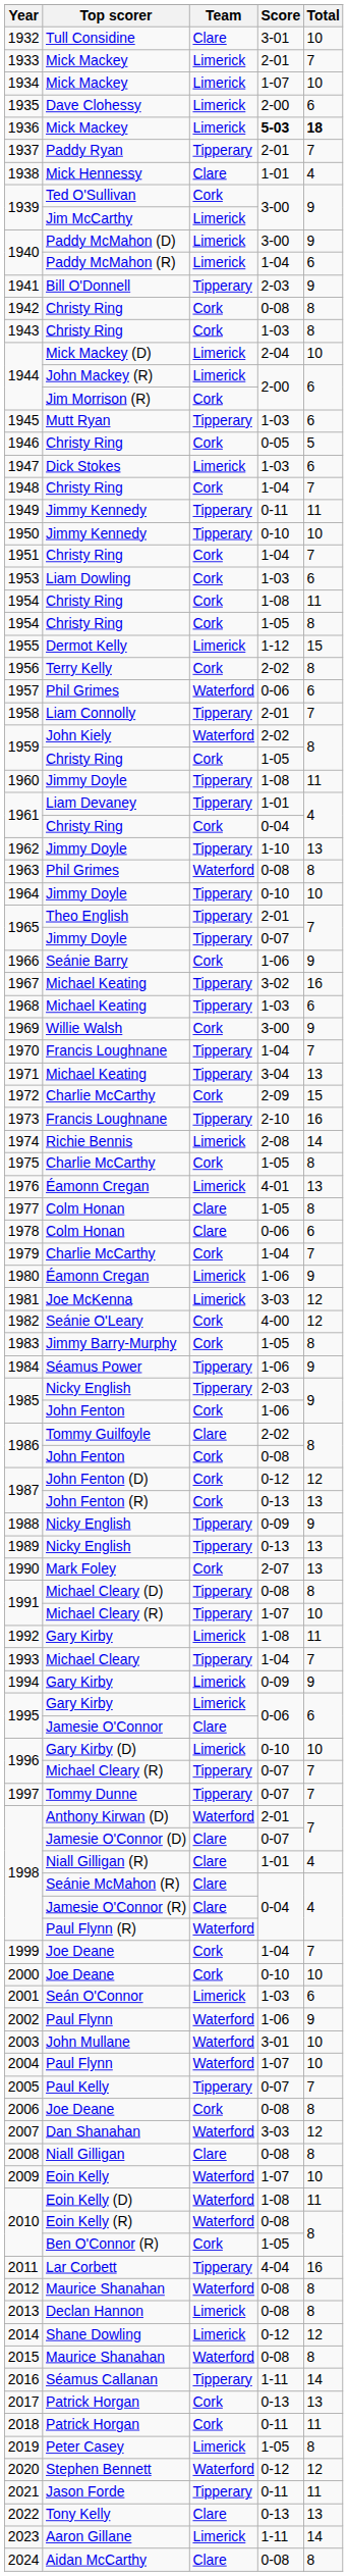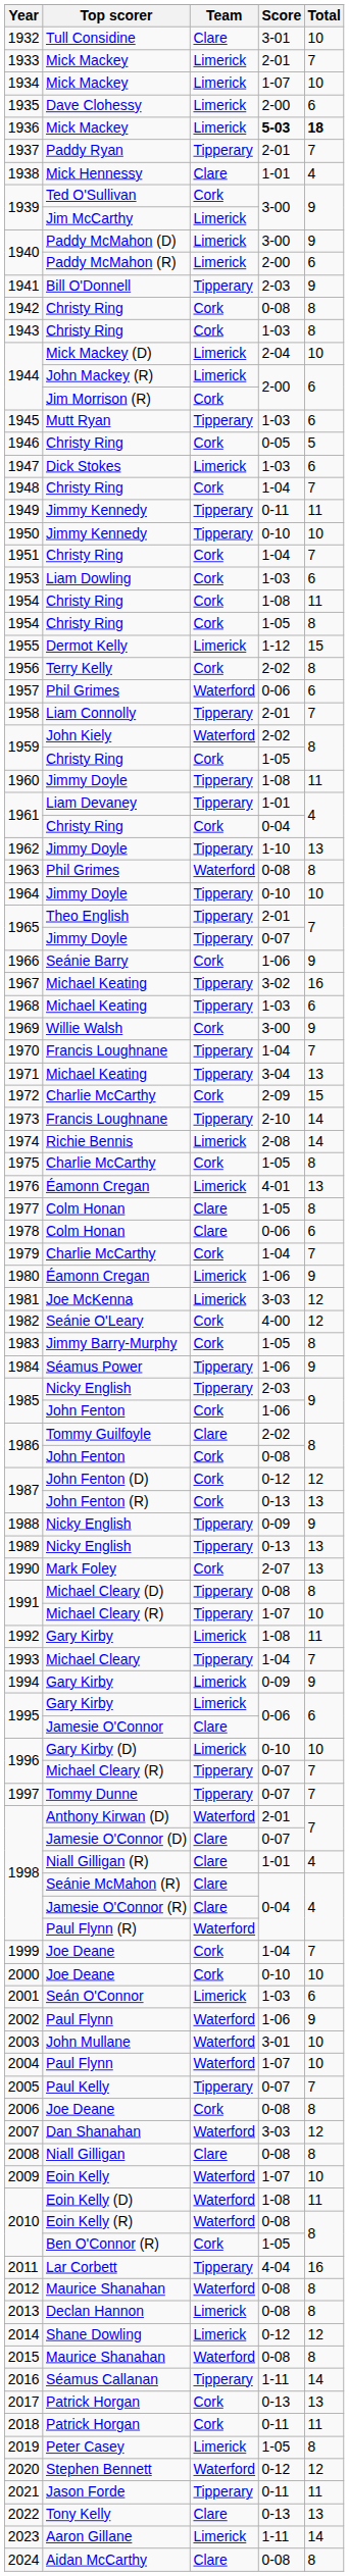 <table class="wikitable sortable">
 <tr>
 </tr>
 <tr>
 <th>Year</th>
 <th>Top scorer</th>
 <th>Team</th>
 <th>Score</th>
 <th>Total</th>
 </tr>
 <tr>
 <td>1932</td>
 <td style="text-align:left;"><a href='#'>Tull Considine</a></td>
 <td style="text-align:left;"><a href='#'>Clare</a></td>
 <td>3-01</td>
 <td>10</td>
 </tr>
 <tr>
 <td>1933</td>
 <td style="text-align:left;"><a href='#'>Mick Mackey</a></td>
 <td style="text-align:left;"><a href='#'>Limerick</a></td>
 <td>2-01</td>
 <td>7</td>
 </tr>
 <tr>
 <td>1934</td>
 <td style="text-align:left;"><a href='#'>Mick Mackey</a></td>
 <td style="text-align:left;"><a href='#'>Limerick</a></td>
 <td>1-07</td>
 <td>10</td>
 </tr>
 <tr>
 <td>1935</td>
 <td style="text-align:left;"><a href='#'>Dave Clohessy</a></td>
 <td style="text-align:left;"><a href='#'>Limerick</a></td>
 <td>2-00</td>
 <td>6</td>
 </tr>
 <tr>
 <td>1936</td>
 <td style="text-align:left;"><a href='#'>Mick Mackey</a></td>
 <td style="text-align:left;"><a href='#'>Limerick</a></td>
 <td><strong>5-03</strong></td>
 <td><strong>18</strong></td>
 </tr>
 <tr>
 <td>1937</td>
 <td style="text-align:left;"><a href='#'>Paddy Ryan</a></td>
 <td style="text-align:left;"><a href='#'>Tipperary</a></td>
 <td>2-01</td>
 <td>7</td>
 </tr>
 <tr>
 <td>1938</td>
 <td style="text-align:left;"><a href='#'>Mick Hennessy</a></td>
 <td style="text-align:left;"><a href='#'>Clare</a></td>
 <td>1-01</td>
 <td>4</td>
 </tr>
 <tr>
 <td rowspan=2>1939</td>
 <td style="text-align:left;"><a href='#'>Ted O'Sullivan</a></td>
 <td style="text-align:left;"><a href='#'>Cork</a></td>
 <td rowspan=2>3-00</td>
 <td rowspan=2>9</td>
 </tr>
 <tr>
 <td style="text-align:left;"><a href='#'>Jim McCarthy</a></td>
 <td style="text-align:left;"><a href='#'>Limerick</a></td>
 </tr>
 <tr>
 <td rowspan=2>1940</td>
 <td style="text-align:left;"><a href='#'>Paddy McMahon</a> (D)</td>
 <td style="text-align:left;"><a href='#'>Limerick</a></td>
 <td>3-00</td>
 <td>9</td>
 </tr>
 <tr>
 <td style="text-align:left;"><a href='#'>Paddy McMahon</a> (R)</td>
 <td style="text-align:left;"><a href='#'>Limerick</a></td>
-<td>1-04</td>
+<td>2-00</td>
 <td>6</td>
 </tr>
 <tr>
 <td>1941</td>
 <td style="text-align:left;"><a href='#'>Bill O'Donnell</a></td>
 <td style="text-align:left;"><a href='#'>Tipperary</a></td>
 <td>2-03</td>
 <td>9</td>
 </tr>
 <tr>
 <td>1942</td>
 <td style="text-align:left;"><a href='#'>Christy Ring</a></td>
 <td style="text-align:left;"><a href='#'>Cork</a></td>
 <td>0-08</td>
 <td>8</td>
 </tr>
 <tr>
 <td>1943</td>
 <td style="text-align:left;"><a href='#'>Christy Ring</a></td>
 <td style="text-align:left;"><a href='#'>Cork</a></td>
 <td>1-03</td>
 <td>8</td>
 </tr>
 <tr>
 <td rowspan=3>1944</td>
 <td style="text-align:left;"><a href='#'>Mick Mackey</a> (D)</td>
 <td style="text-align:left;"><a href='#'>Limerick</a></td>
 <td>2-04</td>
 <td>10</td>
 </tr>
 <tr>
 <td style="text-align:left;"><a href='#'>John Mackey</a> (R)</td>
 <td style="text-align:left;"><a href='#'>Limerick</a></td>
 <td rowspan=2>2-00</td>
 <td rowspan=2>6</td>
 </tr>
 <tr>
 <td style="text-align:left;"><a href='#'>Jim Morrison</a> (R)</td>
 <td style="text-align:left;"><a href='#'>Cork</a></td>
 </tr>
 <tr>
 <td>1945</td>
 <td style="text-align:left;"><a href='#'>Mutt Ryan</a></td>
 <td style="text-align:left;"><a href='#'>Tipperary</a></td>
 <td>1-03</td>
 <td>6</td>
 </tr>
 <tr>
 <td>1946</td>
 <td style="text-align:left;"><a href='#'>Christy Ring</a></td>
 <td style="text-align:left;"><a href='#'>Cork</a></td>
 <td>0-05</td>
 <td>5</td>
 </tr>
 <tr>
 <td>1947</td>
 <td style="text-align:left;"><a href='#'>Dick Stokes</a></td>
 <td style="text-align:left;"><a href='#'>Limerick</a></td>
 <td>1-03</td>
 <td>6</td>
 </tr>
 <tr>
 <td>1948</td>
 <td style="text-align:left;"><a href='#'>Christy Ring</a></td>
 <td style="text-align:left;"><a href='#'>Cork</a></td>
 <td>1-04</td>
 <td>7</td>
 </tr>
 <tr>
 <td>1949</td>
 <td style="text-align:left;"><a href='#'>Jimmy Kennedy</a></td>
 <td style="text-align:left;"><a href='#'>Tipperary</a></td>
 <td>0-11</td>
 <td>11</td>
 </tr>
 <tr>
 <td>1950</td>
 <td style="text-align:left;"><a href='#'>Jimmy Kennedy</a></td>
 <td style="text-align:left;"><a href='#'>Tipperary</a></td>
 <td>0-10</td>
 <td>10</td>
 </tr>
 <tr>
 <td>1951</td>
 <td style="text-align:left;"><a href='#'>Christy Ring</a></td>
 <td style="text-align:left;"><a href='#'>Cork</a></td>
 <td>1-04</td>
 <td>7</td>
 </tr>
 <tr>
 <td>1953</td>
 <td style="text-align:left;"><a href='#'>Liam Dowling</a></td>
 <td style="text-align:left;"><a href='#'>Cork</a></td>
 <td>1-03</td>
 <td>6</td>
 </tr>
 <tr>
 <td>1954</td>
 <td style="text-align:left;"><a href='#'>Christy Ring</a></td>
 <td style="text-align:left;"><a href='#'>Cork</a></td>
 <td>1-08</td>
 <td>11</td>
 </tr>
 <tr>
 <td>1954</td>
 <td style="text-align:left;"><a href='#'>Christy Ring</a></td>
 <td style="text-align:left;"><a href='#'>Cork</a></td>
 <td>1-05</td>
 <td>8</td>
 </tr>
 <tr>
 <td>1955</td>
 <td style="text-align:left;"><a href='#'>Dermot Kelly</a></td>
 <td style="text-align:left;"><a href='#'>Limerick</a></td>
 <td>1-12</td>
 <td>15</td>
 </tr>
 <tr>
 <td>1956</td>
 <td style="text-align:left;"><a href='#'>Terry Kelly</a></td>
 <td style="text-align:left;"><a href='#'>Cork</a></td>
 <td>2-02</td>
 <td>8</td>
 </tr>
 <tr>
 <td>1957</td>
 <td style="text-align:left;"><a href='#'>Phil Grimes</a></td>
 <td style="text-align:left;"><a href='#'>Waterford</a></td>
 <td>0-06</td>
 <td>6</td>
 </tr>
 <tr>
 <td>1958</td>
 <td style="text-align:left;"><a href='#'>Liam Connolly</a></td>
 <td style="text-align:left;"><a href='#'>Tipperary</a></td>
 <td>2-01</td>
 <td>7</td>
 </tr>
 <tr>
 <td rowspan="2">1959</td>
 <td style="text-align:left;"><a href='#'>John Kiely</a></td>
 <td style="text-align:left;"><a href='#'>Waterford</a></td>
 <td>2-02</td>
 <td rowspan="2">8</td>
 </tr>
 <tr>
 <td style="text-align:left;"><a href='#'>Christy Ring</a></td>
 <td style="text-align:left;"><a href='#'>Cork</a></td>
 <td>1-05</td>
 </tr>
 <tr>
 <td>1960</td>
 <td style="text-align:left;"><a href='#'>Jimmy Doyle</a></td>
 <td style="text-align:left;"><a href='#'>Tipperary</a></td>
 <td>1-08</td>
 <td>11</td>
 </tr>
 <tr>
 <td rowspan="2">1961</td>
 <td style="text-align:left;"><a href='#'>Liam Devaney</a></td>
 <td style="text-align:left;"><a href='#'>Tipperary</a></td>
 <td>1-01</td>
 <td rowspan="2">4</td>
 </tr>
 <tr>
 <td style="text-align:left;"><a href='#'>Christy Ring</a></td>
 <td style="text-align:left;"><a href='#'>Cork</a></td>
 <td>0-04</td>
 </tr>
 <tr>
 <td>1962</td>
 <td style="text-align:left;"><a href='#'>Jimmy Doyle</a></td>
 <td style="text-align:left;"><a href='#'>Tipperary</a></td>
 <td>1-10</td>
 <td>13</td>
 </tr>
 <tr>
 <td>1963</td>
 <td style="text-align:left;"><a href='#'>Phil Grimes</a></td>
 <td style="text-align:left;"><a href='#'>Waterford</a></td>
 <td>0-08</td>
 <td>8</td>
 </tr>
 <tr>
 <td>1964</td>
 <td style="text-align:left;"><a href='#'>Jimmy Doyle</a></td>
 <td style="text-align:left;"><a href='#'>Tipperary</a></td>
 <td>0-10</td>
 <td>10</td>
 </tr>
 <tr>
 <td rowspan="2">1965</td>
 <td style="text-align:left;"><a href='#'>Theo English</a></td>
 <td style="text-align:left;"><a href='#'>Tipperary</a></td>
 <td>2-01</td>
 <td rowspan="2">7</td>
 </tr>
 <tr>
 <td style="text-align:left;"><a href='#'>Jimmy Doyle</a></td>
 <td style="text-align:left;"><a href='#'>Tipperary</a></td>
 <td>0-07</td>
 </tr>
 <tr>
 <td>1966</td>
 <td style="text-align:left;"><a href='#'>Seánie Barry</a></td>
 <td style="text-align:left;"><a href='#'>Cork</a></td>
 <td>1-06</td>
 <td>9</td>
 </tr>
 <tr>
 <td>1967</td>
 <td style="text-align:left;"><a href='#'>Michael Keating</a></td>
 <td style="text-align:left;"><a href='#'>Tipperary</a></td>
 <td>3-02</td>
 <td>16</td>
 </tr>
 <tr>
 <td>1968</td>
 <td style="text-align:left;"><a href='#'>Michael Keating</a></td>
 <td style="text-align:left;"><a href='#'>Tipperary</a></td>
 <td>1-03</td>
 <td>6</td>
 </tr>
 <tr>
 <td>1969</td>
 <td style="text-align:left;"><a href='#'>Willie Walsh</a></td>
 <td style="text-align:left;"><a href='#'>Cork</a></td>
 <td>3-00</td>
 <td>9</td>
 </tr>
 <tr>
 <td>1970</td>
 <td style="text-align:left;"><a href='#'>Francis Loughnane</a></td>
 <td style="text-align:left;"><a href='#'>Tipperary</a></td>
 <td>1-04</td>
 <td>7</td>
 </tr>
 <tr>
 <td>1971</td>
 <td style="text-align:left;"><a href='#'>Michael Keating</a></td>
 <td style="text-align:left;"><a href='#'>Tipperary</a></td>
 <td>3-04</td>
 <td>13</td>
 </tr>
 <tr>
 <td>1972</td>
 <td style="text-align:left;"><a href='#'>Charlie McCarthy</a></td>
 <td style="text-align:left;"><a href='#'>Cork</a></td>
 <td>2-09</td>
 <td>15</td>
 </tr>
 <tr>
 <td>1973</td>
 <td style="text-align:left;"><a href='#'>Francis Loughnane</a></td>
 <td style="text-align:left;"><a href='#'>Tipperary</a></td>
 <td>2-10</td>
-<td>16</td>
+<td>14</td>
 </tr>
 <tr>
 <td>1974</td>
 <td style="text-align:left;"><a href='#'>Richie Bennis</a></td>
 <td style="text-align:left;"><a href='#'>Limerick</a></td>
 <td>2-08</td>
 <td>14</td>
 </tr>
 <tr>
 <td>1975</td>
 <td style="text-align:left;"><a href='#'>Charlie McCarthy</a></td>
 <td style="text-align:left;"><a href='#'>Cork</a></td>
 <td>1-05</td>
 <td>8</td>
 </tr>
 <tr>
 <td>1976</td>
 <td style="text-align:left;"><a href='#'>Éamonn Cregan</a></td>
 <td style="text-align:left;"><a href='#'>Limerick</a></td>
 <td>4-01</td>
 <td>13</td>
 </tr>
 <tr>
 <td>1977</td>
 <td style="text-align:left;"><a href='#'>Colm Honan</a></td>
 <td style="text-align:left;"><a href='#'>Clare</a></td>
 <td>1-05</td>
 <td>8</td>
 </tr>
 <tr>
 <td>1978</td>
 <td style="text-align:left;"><a href='#'>Colm Honan</a></td>
 <td style="text-align:left;"><a href='#'>Clare</a></td>
 <td>0-06</td>
 <td>6</td>
 </tr>
 <tr>
 <td>1979</td>
 <td style="text-align:left;"><a href='#'>Charlie McCarthy</a></td>
 <td style="text-align:left;"><a href='#'>Cork</a></td>
 <td>1-04</td>
 <td>7</td>
 </tr>
 <tr>
 <td>1980</td>
 <td style="text-align:left;"><a href='#'>Éamonn Cregan</a></td>
 <td style="text-align:left;"><a href='#'>Limerick</a></td>
 <td>1-06</td>
 <td>9</td>
 </tr>
 <tr>
 <td>1981</td>
 <td style="text-align:left;"><a href='#'>Joe McKenna</a></td>
 <td style="text-align:left;"><a href='#'>Limerick</a></td>
 <td>3-03</td>
 <td>12</td>
 </tr>
 <tr>
 <td>1982</td>
 <td style="text-align:left;"><a href='#'>Seánie O'Leary</a></td>
 <td style="text-align:left;"><a href='#'>Cork</a></td>
 <td>4-00</td>
 <td>12</td>
 </tr>
 <tr>
 <td>1983</td>
 <td style="text-align:left;"><a href='#'>Jimmy Barry-Murphy</a></td>
 <td style="text-align:left;"><a href='#'>Cork</a></td>
 <td>1-05</td>
 <td>8</td>
 </tr>
 <tr>
 <td>1984</td>
 <td style="text-align:left;"><a href='#'>Séamus Power</a></td>
 <td style="text-align:left;"><a href='#'>Tipperary</a></td>
 <td>1-06</td>
 <td>9</td>
 </tr>
 <tr>
 <td rowspan="2">1985</td>
 <td style="text-align:left;"><a href='#'>Nicky English</a></td>
 <td style="text-align:left;"><a href='#'>Tipperary</a></td>
 <td>2-03</td>
 <td rowspan="2">9</td>
 </tr>
 <tr>
 <td style="text-align:left;"><a href='#'>John Fenton</a></td>
 <td style="text-align:left;"><a href='#'>Cork</a></td>
 <td>1-06</td>
 </tr>
 <tr>
 <td rowspan="2">1986</td>
 <td style="text-align:left;"><a href='#'>Tommy Guilfoyle</a></td>
 <td style="text-align:left;"><a href='#'>Clare</a></td>
 <td>2-02</td>
 <td rowspan="2">8</td>
 </tr>
 <tr>
 <td style="text-align:left;"><a href='#'>John Fenton</a></td>
 <td style="text-align:left;"><a href='#'>Cork</a></td>
 <td>0-08</td>
 </tr>
 <tr>
 <td rowspan="2">1987</td>
 <td style="text-align:left;"><a href='#'>John Fenton</a> (D)</td>
 <td style="text-align:left;"><a href='#'>Cork</a></td>
 <td>0-12</td>
 <td>12</td>
 </tr>
 <tr>
 <td style="text-align:left;"><a href='#'>John Fenton</a> (R)</td>
 <td style="text-align:left;"><a href='#'>Cork</a></td>
 <td>0-13</td>
 <td>13</td>
 </tr>
 <tr>
 <td>1988</td>
 <td style="text-align:left;"><a href='#'>Nicky English</a></td>
 <td style="text-align:left;"><a href='#'>Tipperary</a></td>
 <td>0-09</td>
 <td>9</td>
 </tr>
 <tr>
 <td>1989</td>
 <td style="text-align:left;"><a href='#'>Nicky English</a></td>
 <td style="text-align:left;"><a href='#'>Tipperary</a></td>
 <td>0-13</td>
 <td>13</td>
 </tr>
 <tr>
 <td>1990</td>
 <td style="text-align:left;"><a href='#'>Mark Foley</a></td>
 <td style="text-align:left;"><a href='#'>Cork</a></td>
 <td>2-07</td>
 <td>13</td>
 </tr>
 <tr>
 <td rowspan="2">1991</td>
 <td style="text-align:left;"><a href='#'>Michael Cleary</a> (D)</td>
 <td style="text-align:left;"><a href='#'>Tipperary</a></td>
 <td>0-08</td>
 <td>8</td>
 </tr>
 <tr>
 <td style="text-align:left;"><a href='#'>Michael Cleary</a> (R)</td>
 <td style="text-align:left;"><a href='#'>Tipperary</a></td>
 <td>1-07</td>
 <td>10</td>
 </tr>
 <tr>
 <td>1992</td>
 <td style="text-align:left;"><a href='#'>Gary Kirby</a></td>
 <td style="text-align:left;"><a href='#'>Limerick</a></td>
 <td>1-08</td>
 <td>11</td>
 </tr>
 <tr>
 <td>1993</td>
 <td style="text-align:left;"><a href='#'>Michael Cleary</a></td>
 <td style="text-align:left;"><a href='#'>Tipperary</a></td>
 <td>1-04</td>
 <td>7</td>
 </tr>
 <tr>
 <td>1994</td>
 <td style="text-align:left;"><a href='#'>Gary Kirby</a></td>
 <td style="text-align:left;"><a href='#'>Limerick</a></td>
 <td>0-09</td>
 <td>9</td>
 </tr>
 <tr>
 <td rowspan="2">1995</td>
 <td style="text-align:left;"><a href='#'>Gary Kirby</a></td>
 <td style="text-align:left;"><a href='#'>Limerick</a></td>
 <td rowspan="2">0-06</td>
 <td rowspan="2">6</td>
 </tr>
 <tr>
 <td style="text-align:left;"><a href='#'>Jamesie O'Connor</a></td>
 <td style="text-align:left;"><a href='#'>Clare</a></td>
 </tr>
 <tr>
 <td rowspan="2">1996</td>
 <td style="text-align:left;"><a href='#'>Gary Kirby</a> (D)</td>
 <td style="text-align:left;"><a href='#'>Limerick</a></td>
 <td>0-10</td>
 <td>10</td>
 </tr>
 <tr>
 <td style="text-align:left;"><a href='#'>Michael Cleary</a> (R)</td>
 <td style="text-align:left;"><a href='#'>Tipperary</a></td>
 <td>0-07</td>
 <td>7</td>
 </tr>
 <tr>
 <td>1997</td>
 <td style="text-align:left;"><a href='#'>Tommy Dunne</a></td>
 <td style="text-align:left;"><a href='#'>Tipperary</a></td>
 <td>0-07</td>
 <td>7</td>
 </tr>
 <tr>
 <td rowspan="6">1998</td>
 <td style="text-align:left;"><a href='#'>Anthony Kirwan</a> (D)</td>
 <td style="text-align:left;"><a href='#'>Waterford</a></td>
 <td>2-01</td>
 <td rowspan="2">7</td>
 </tr>
 <tr>
 <td style="text-align:left;"><a href='#'>Jamesie O'Connor</a> (D)</td>
 <td style="text-align:left;"><a href='#'>Clare</a></td>
 <td>0-07</td>
 </tr>
 <tr>
 <td style="text-align:left;"><a href='#'>Niall Gilligan</a> (R)</td>
 <td style="text-align:left;"><a href='#'>Clare</a></td>
 <td>1-01</td>
 <td>4</td>
 </tr>
 <tr>
 <td style="text-align:left;"><a href='#'>Seánie McMahon</a> (R)</td>
 <td style="text-align:left;"><a href='#'>Clare</a></td>
 <td rowspan="3">0-04</td>
 <td rowspan="3">4</td>
 </tr>
 <tr>
 <td style="text-align:left;"><a href='#'>Jamesie O'Connor</a> (R)</td>
 <td style="text-align:left;"><a href='#'>Clare</a></td>
 </tr>
 <tr>
 <td style="text-align:left;"><a href='#'>Paul Flynn</a> (R)</td>
 <td style="text-align:left;"><a href='#'>Waterford</a></td>
 </tr>
 <tr>
 <td>1999</td>
 <td style="text-align:left;"><a href='#'>Joe Deane</a></td>
 <td style="text-align:left;"><a href='#'>Cork</a></td>
 <td>1-04</td>
 <td>7</td>
 </tr>
 <tr>
 <td>2000</td>
 <td style="text-align:left;"><a href='#'>Joe Deane</a></td>
 <td style="text-align:left;"><a href='#'>Cork</a></td>
 <td>0-10</td>
 <td>10</td>
 </tr>
 <tr>
 <td>2001</td>
 <td style="text-align:left;"><a href='#'>Seán O'Connor</a></td>
 <td style="text-align:left;"><a href='#'>Limerick</a></td>
 <td>1-03</td>
 <td>6</td>
 </tr>
 <tr>
 <td>2002</td>
 <td style="text-align:left;"><a href='#'>Paul Flynn</a></td>
 <td style="text-align:left;"><a href='#'>Waterford</a></td>
 <td>1-06</td>
 <td>9</td>
 </tr>
 <tr>
 <td>2003</td>
 <td style="text-align:left;"><a href='#'>John Mullane</a></td>
 <td style="text-align:left;"><a href='#'>Waterford</a></td>
 <td>3-01</td>
 <td>10</td>
 </tr>
 <tr>
 <td>2004</td>
 <td style="text-align:left;"><a href='#'>Paul Flynn</a></td>
 <td style="text-align:left;"><a href='#'>Waterford</a></td>
 <td>1-07</td>
 <td>10</td>
 </tr>
 <tr>
 <td>2005</td>
 <td style="text-align:left;"><a href='#'>Paul Kelly</a></td>
 <td style="text-align:left;"><a href='#'>Tipperary</a></td>
 <td>0-07</td>
 <td>7</td>
 </tr>
 <tr>
 <td>2006</td>
 <td style="text-align:left;"><a href='#'>Joe Deane</a></td>
 <td style="text-align:left;"><a href='#'>Cork</a></td>
 <td>0-08</td>
 <td>8</td>
 </tr>
 <tr>
 <td>2007</td>
 <td style="text-align:left;"><a href='#'>Dan Shanahan</a></td>
 <td style="text-align:left;"><a href='#'>Waterford</a></td>
 <td>3-03</td>
 <td>12</td>
 </tr>
 <tr>
 <td>2008</td>
 <td style="text-align:left;"><a href='#'>Niall Gilligan</a></td>
 <td style="text-align:left;"><a href='#'>Clare</a></td>
 <td>0-08</td>
 <td>8</td>
 </tr>
 <tr>
 <td>2009</td>
 <td style="text-align:left;"><a href='#'>Eoin Kelly</a></td>
 <td style="text-align:left;"><a href='#'>Waterford</a></td>
 <td>1-07</td>
 <td>10</td>
 </tr>
 <tr>
 <td rowspan="3">2010</td>
 <td style="text-align:left;"><a href='#'>Eoin Kelly</a> (D)</td>
 <td style="text-align:left;"><a href='#'>Waterford</a></td>
 <td>1-08</td>
 <td>11</td>
 </tr>
 <tr>
 <td style="text-align:left;"><a href='#'>Eoin Kelly</a> (R)</td>
 <td style="text-align:left;"><a href='#'>Waterford</a></td>
 <td>0-08</td>
 <td rowspan="2">8</td>
 </tr>
 <tr>
 <td style="text-align:left;"><a href='#'>Ben O'Connor</a> (R)</td>
 <td style="text-align:left;"><a href='#'>Cork</a></td>
 <td>1-05</td>
 </tr>
 <tr>
 <td>2011</td>
 <td style="text-align:left;"><a href='#'>Lar Corbett</a></td>
 <td style="text-align:left;"><a href='#'>Tipperary</a></td>
 <td>4-04</td>
 <td>16</td>
 </tr>
 <tr>
 <td>2012</td>
 <td style="text-align:left;"><a href='#'>Maurice Shanahan</a></td>
 <td style="text-align:left;"><a href='#'>Waterford</a></td>
 <td>0-08</td>
 <td>8</td>
 </tr>
 <tr>
 <td>2013</td>
 <td style="text-align:left;"><a href='#'>Declan Hannon</a></td>
 <td style="text-align:left;"><a href='#'>Limerick</a></td>
 <td>0-08</td>
 <td>8</td>
 </tr>
 <tr>
 <td>2014</td>
 <td style="text-align:left;"><a href='#'>Shane Dowling</a></td>
 <td style="text-align:left;"><a href='#'>Limerick</a></td>
 <td>0-12</td>
 <td>12</td>
 </tr>
 <tr>
 <td>2015</td>
 <td style="text-align:left;"><a href='#'>Maurice Shanahan</a></td>
 <td style="text-align:left;"><a href='#'>Waterford</a></td>
 <td>0-08</td>
 <td>8</td>
 </tr>
 <tr>
 <td>2016</td>
 <td style="text-align:left;"><a href='#'>Séamus Callanan</a></td>
 <td style="text-align:left;"><a href='#'>Tipperary</a></td>
 <td>1-11</td>
 <td>14</td>
 </tr>
 <tr>
 <td>2017</td>
 <td style="text-align:left;"><a href='#'>Patrick Horgan</a></td>
 <td style="text-align:left;"><a href='#'>Cork</a></td>
 <td>0-13</td>
 <td>13</td>
 </tr>
 <tr>
 <td>2018</td>
 <td style="text-align:left;"><a href='#'>Patrick Horgan</a></td>
 <td style="text-align:left;"><a href='#'>Cork</a></td>
 <td>0-11</td>
 <td>11</td>
 </tr>
 <tr>
 <td>2019</td>
 <td style="text-align:left;"><a href='#'>Peter Casey</a></td>
 <td style="text-align:left;"><a href='#'>Limerick</a></td>
 <td>1-05</td>
 <td>8</td>
 </tr>
 <tr>
 <td>2020</td>
 <td style="text-align:left;"><a href='#'>Stephen Bennett</a></td>
 <td style="text-align:left;"><a href='#'>Waterford</a></td>
 <td>0-12</td>
 <td>12</td>
 </tr>
 <tr>
 <td>2021</td>
 <td style="text-align:left;"><a href='#'>Jason Forde</a></td>
 <td style="text-align:left;"><a href='#'>Tipperary</a></td>
 <td>0-11</td>
 <td>11</td>
 </tr>
 <tr>
 <td>2022</td>
 <td style="text-align:left;"><a href='#'>Tony Kelly</a></td>
 <td style="text-align:left;"><a href='#'>Clare</a></td>
 <td>0-13</td>
 <td>13</td>
 </tr>
 <tr>
 <td>2023</td>
 <td style="text-align:left;"><a href='#'>Aaron Gillane</a></td>
 <td style="text-align:left;"><a href='#'>Limerick</a></td>
 <td>1-11</td>
 <td>14</td>
 </tr>
 <tr>
 <td>2024</td>
 <td style="text-align:left;"><a href='#'>Aidan McCarthy</a></td>
 <td style="text-align:left;"><a href='#'>Clare</a></td>
 <td>0-08</td>
 <td>8</td>
 </tr>
 </table>
